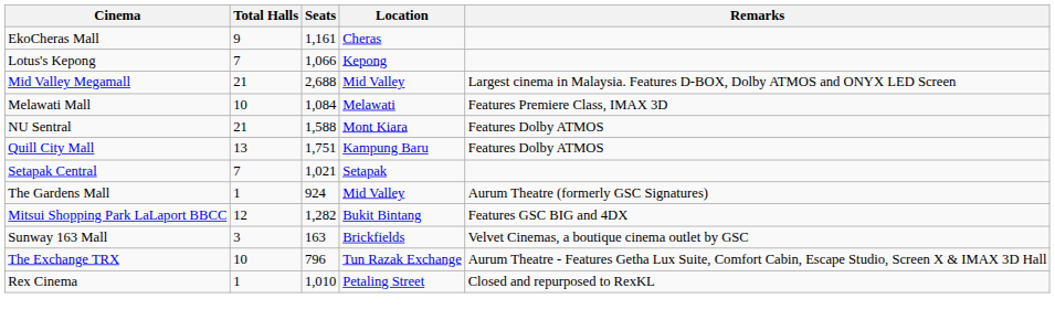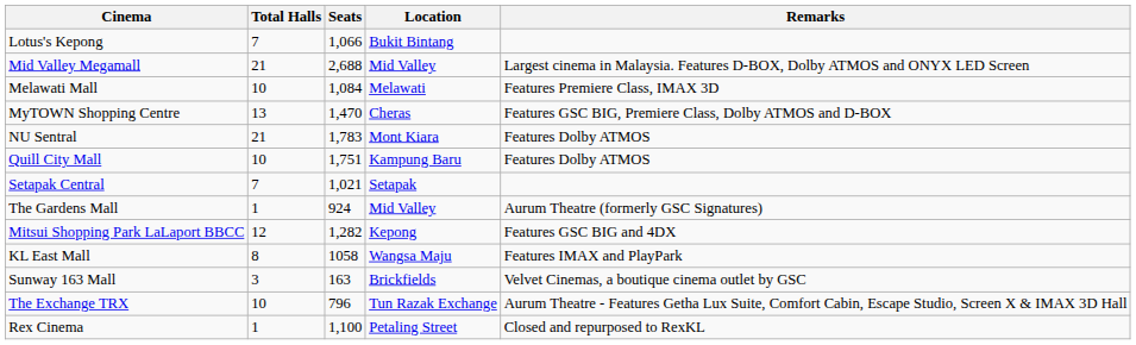 <table class="wikitable">
 <tr>
 <th>Cinema</th>
 <th>Total Halls</th>
 <th>Seats</th>
 <th>Location</th>
 <th>Remarks</th>
 </tr>
 <tr>
-<td>EkoCheras Mall</td>
-<td>9</td>
-<td>1,161</td>
-<td><a href='#'>Cheras</a></td>
-<td></td>
-</tr>
-<tr>
 <td>Lotus's Kepong</td>
 <td>7</td>
 <td>1,066</td>
-<td><a href='#'>Kepong</a></td>
+<td><a href='#'>Bukit Bintang</a></td>
 <td></td>
 </tr>
 <tr>
 <td><a href='#'>Mid Valley Megamall</a></td>
 <td>21</td>
 <td>2,688</td>
 <td><a href='#'>Mid Valley</a></td>
 <td>Largest cinema in Malaysia. Features D-BOX, Dolby ATMOS and ONYX LED Screen</td>
 </tr>
 <tr>
 <td>Melawati Mall</td>
 <td>10</td>
 <td>1,084</td>
 <td><a href='#'>Melawati</a></td>
 <td>Features Premiere Class, IMAX 3D</td>
 </tr>
 <tr>
+<td>MyTOWN Shopping Centre</td>
+<td>13</td>
+<td>1,470</td>
+<td><a href='#'>Cheras</a></td>
+<td>Features GSC BIG, Premiere Class, Dolby ATMOS and D-BOX</td>
+</tr>
+<tr>
 <td>NU Sentral</td>
 <td>21</td>
-<td>1,588</td>
+<td>1,783</td>
 <td><a href='#'>Mont Kiara</a></td>
 <td>Features Dolby ATMOS</td>
 </tr>
 <tr>
 <td><a href='#'>Quill City Mall</a></td>
-<td>13</td>
+<td>10</td>
 <td>1,751</td>
 <td><a href='#'>Kampung Baru</a></td>
 <td>Features Dolby ATMOS</td>
 </tr>
 <tr>
 <td><a href='#'>Setapak Central</a></td>
 <td>7</td>
 <td>1,021</td>
 <td><a href='#'>Setapak</a></td>
 <td></td>
 </tr>
 <tr>
 <td>The Gardens Mall</td>
 <td>1</td>
 <td>924</td>
 <td><a href='#'>Mid Valley</a></td>
 <td>Aurum Theatre (formerly GSC Signatures)</td>
 </tr>
 <tr>
 <td><a href='#'>Mitsui Shopping Park LaLaport BBCC</a></td>
 <td>12</td>
 <td>1,282</td>
-<td><a href='#'>Bukit Bintang</a></td>
+<td><a href='#'>Kepong</a></td>
 <td>Features GSC BIG and 4DX</td>
+</tr>
+<tr>
+<td>KL East Mall</td>
+<td>8</td>
+<td>1058</td>
+<td><a href='#'>Wangsa Maju</a></td>
+<td>Features IMAX and PlayPark</td>
 </tr>
 <tr>
 <td>Sunway 163 Mall</td>
 <td>3</td>
 <td>163</td>
 <td><a href='#'>Brickfields</a></td>
 <td>Velvet Cinemas, a boutique cinema outlet by GSC</td>
 </tr>
 <tr>
 <td><a href='#'>The Exchange TRX</a></td>
 <td>10</td>
 <td>796</td>
 <td><a href='#'>Tun Razak Exchange</a></td>
 <td>Aurum Theatre - Features Getha Lux Suite, Comfort Cabin, Escape Studio, Screen X & IMAX 3D Hall</td>
 </tr>
 <tr>
 <td>Rex Cinema</td>
 <td>1</td>
-<td>1,010</td>
+<td>1,100</td>
 <td><a href='#'>Petaling Street</a></td>
 <td>Closed and repurposed to RexKL</td>
 </tr>
 </table>
